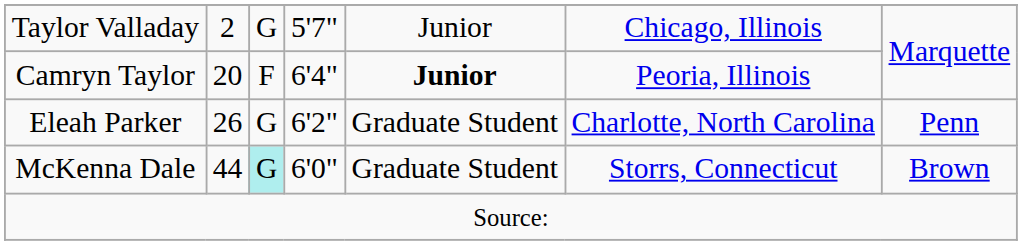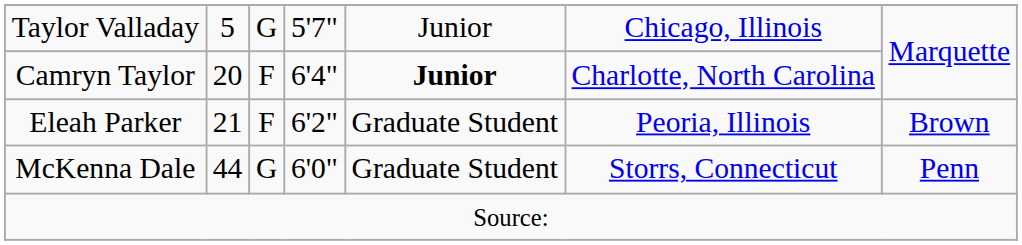 <table class="wikitable sortable" border="1" style="text-align: center;">
 <tr align=center>
 </tr>
 <tr>
 <td>Taylor Valladay</td>
-<td>2</td>
+<td>5</td>
 <td>G</td>
 <td>5'7"</td>
 <td>Junior</td>
 <td><a href='#'>Chicago, Illinois</a></td>
 <td rowspan=2><a href='#'>Marquette</a></td>
 </tr>
 <tr>
 <td>Camryn Taylor</td>
 <td>20</td>
 <td>F</td>
 <td>6'4"</td>
 <td><strong>Junior</strong></td>
-<td><a href='#'>Peoria, Illinois</a></td>
+<td><a href='#'>Charlotte, North Carolina</a></td>
 </tr>
 <tr>
 <td>Eleah Parker</td>
-<td>26</td>
-<td>G</td>
+<td>21</td>
+<td>F</td>
 <td>6'2"</td>
 <td>Graduate Student</td>
-<td><a href='#'>Charlotte, North Carolina</a></td>
-<td><a href='#'>Penn</a></td>
+<td><a href='#'>Peoria, Illinois</a></td>
+<td><a href='#'>Brown</a></td>
 </tr>
 <tr>
 <td>McKenna Dale</td>
 <td>44</td>
-<td style="background: paleturquoise;">G</td>
+<td>G</td>
 <td>6'0"</td>
 <td>Graduate Student</td>
 <td><a href='#'>Storrs, Connecticut</a></td>
-<td><a href='#'>Brown</a></td>
+<td><a href='#'>Penn</a></td>
 </tr>
 <tr>
 <td colspan=7><small>Source:</small></td>
 </tr>
 </table>
